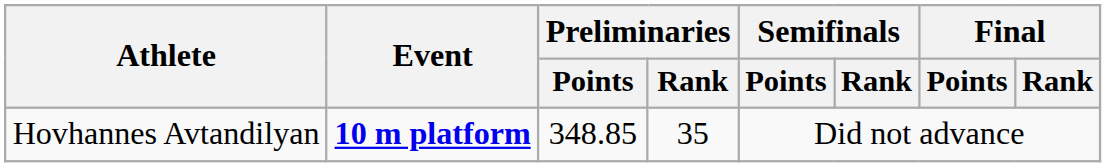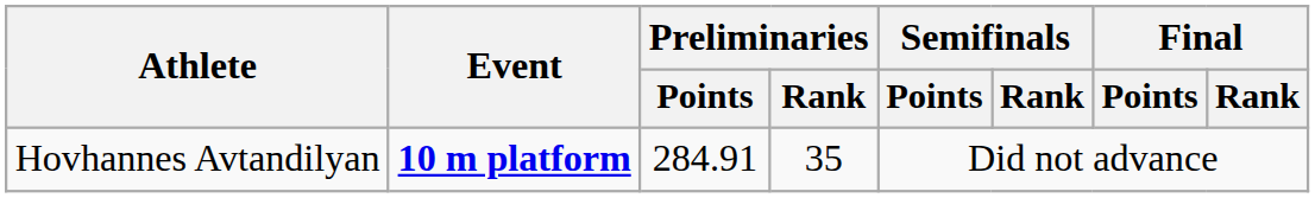 <table class="wikitable" style="font-size:90%; text-align: center">
 <tr>
 <th rowspan="2">Athlete</th>
 <th rowspan="2">Event</th>
 <th colspan="2">Preliminaries</th>
 <th colspan="2">Semifinals</th>
 <th colspan="2">Final</th>
 </tr>
 <tr style="font-size:95%">
 <th>Points</th>
 <th>Rank</th>
 <th>Points</th>
 <th>Rank</th>
 <th>Points</th>
 <th>Rank</th>
 </tr>
 <tr align=center>
 <td align=left>Hovhannes Avtandilyan</td>
 <td align=left><strong><a href='#'>10 m platform</a></strong></td>
-<td>348.85</td>
+<td>284.91</td>
 <td>35</td>
 <td colspan=4>Did not advance</td>
 </tr>
 </table>
